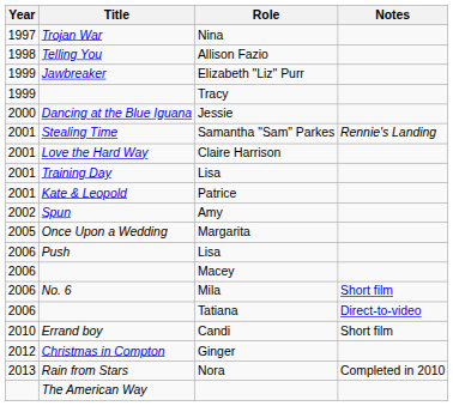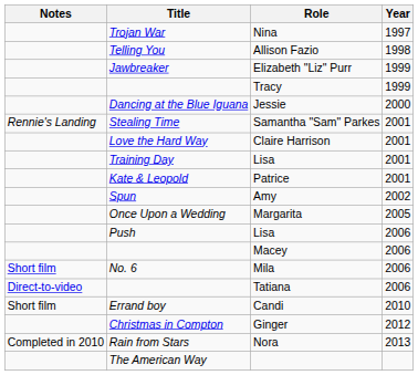 <table class="wikitable sortable">
 <tr>
-<th>Year</th>
+<th class="unsortable">Notes</th>
 <th>Title</th>
 <th>Role</th>
-<th class="unsortable">Notes</th>
+<th>Year</th>
 </tr>
 <tr>
-<td>1997</td>
+<td></td>
 <td><em><a href='#'>Trojan War</a></em></td>
 <td>Nina</td>
-<td></td>
+<td>1997</td>
 </tr>
 <tr>
-<td>1998</td>
+<td></td>
 <td><em><a href='#'>Telling You</a></em></td>
 <td>Allison Fazio</td>
-<td></td>
+<td>1998</td>
 </tr>
 <tr>
-<td>1999</td>
+<td></td>
 <td><em><a href='#'>Jawbreaker</a></em></td>
 <td>Elizabeth "Liz" Purr</td>
-<td></td>
+<td>1999</td>
 </tr>
 <tr>
-<td>1999</td>
+<td></td>
 <td><em></em></td>
 <td>Tracy</td>
-<td></td>
+<td>1999</td>
 </tr>
 <tr>
-<td>2000</td>
+<td></td>
 <td><em><a href='#'>Dancing at the Blue Iguana</a></em></td>
 <td>Jessie</td>
-<td></td>
+<td>2000</td>
 </tr>
 <tr>
-<td>2001</td>
+<td> <em>Rennie's Landing</em></td>
 <td><em><a href='#'>Stealing Time</a></em></td>
 <td>Samantha "Sam" Parkes</td>
-<td> <em>Rennie's Landing</em></td>
+<td>2001</td>
 </tr>
 <tr>
-<td>2001</td>
+<td></td>
 <td><em><a href='#'>Love the Hard Way</a></em></td>
 <td>Claire Harrison</td>
-<td></td>
+<td>2001</td>
 </tr>
 <tr>
-<td>2001</td>
+<td></td>
 <td><em><a href='#'>Training Day</a></em></td>
 <td>Lisa</td>
-<td></td>
+<td>2001</td>
 </tr>
 <tr>
-<td>2001</td>
+<td></td>
 <td><em><a href='#'>Kate & Leopold</a></em></td>
 <td>Patrice</td>
-<td></td>
+<td>2001</td>
 </tr>
 <tr>
-<td>2002</td>
+<td></td>
 <td><em><a href='#'>Spun</a></em></td>
 <td>Amy</td>
-<td></td>
+<td>2002</td>
 </tr>
 <tr>
-<td>2005</td>
+<td></td>
 <td><em>Once Upon a Wedding</em></td>
 <td>Margarita</td>
-<td></td>
+<td>2005</td>
 </tr>
 <tr>
-<td>2006</td>
+<td></td>
 <td><em>Push</em></td>
 <td>Lisa</td>
-<td></td>
+<td>2006</td>
 </tr>
 <tr>
-<td>2006</td>
+<td></td>
 <td><em></em></td>
 <td>Macey</td>
-<td></td>
+<td>2006</td>
 </tr>
 <tr>
-<td>2006</td>
+<td><a href='#'>Short film</a></td>
 <td><em>No. 6</em></td>
 <td>Mila</td>
-<td><a href='#'>Short film</a></td>
+<td>2006</td>
 </tr>
 <tr>
-<td>2006</td>
+<td><a href='#'>Direct-to-video</a></td>
 <td><em></em></td>
 <td>Tatiana</td>
-<td><a href='#'>Direct-to-video</a></td>
+<td>2006</td>
 </tr>
 <tr>
-<td>2010</td>
+<td>Short film</td>
 <td><em>Errand boy</em></td>
 <td>Candi</td>
-<td>Short film</td>
+<td>2010</td>
 </tr>
 <tr>
-<td>2012</td>
+<td></td>
 <td><em><a href='#'>Christmas in Compton</a></em></td>
 <td>Ginger</td>
-<td></td>
+<td>2012</td>
 </tr>
 <tr>
-<td>2013</td>
+<td>Completed in 2010</td>
 <td><em>Rain from Stars</em></td>
 <td>Nora</td>
-<td>Completed in 2010</td>
+<td>2013</td>
 </tr>
 <tr>
 <td></td>
 <td><em>The American Way</em></td>
 <td></td>
 <td></td>
 </tr>
 </table>
